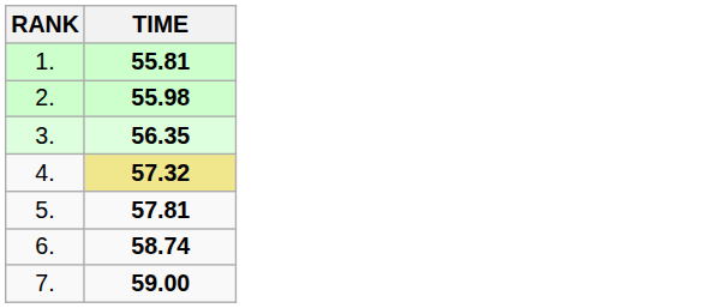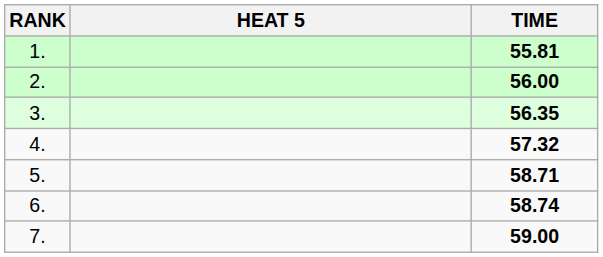 <table class="wikitable" style="border-collapse: collapse; font-size: 90%;">
 <tr>
 <th>RANK</th>
+<th align="left" style="width: 20em">HEAT 5</th>
 <th align="center" style="width: 6em">TIME</th>
 </tr>
 <tr style="background:#ccffcc;">
 <td align="center">1.</td>
+<td></td>
 <td align="center"><strong>55.81</strong></td>
 </tr>
 <tr style="background:#ccffcc;">
 <td align="center">2.</td>
-<td align="center"><strong>55.98</strong></td>
+<td></td>
+<td align="center"><strong>56.00</strong></td>
 </tr>
 <tr style="background:#ddffdd;">
 <td align="center">3.</td>
+<td></td>
 <td align="center"><strong>56.35</strong></td>
 </tr>
 <tr>
 <td align="center">4.</td>
-<td align="center" style="background: khaki;"><strong>57.32</strong></td>
+<td></td>
+<td align="center"><strong>57.32</strong></td>
 </tr>
 <tr>
 <td align="center">5.</td>
-<td align="center"><strong>57.81</strong></td>
+<td></td>
+<td align="center"><strong>58.71</strong></td>
 </tr>
 <tr>
 <td align="center">6.</td>
+<td></td>
 <td align="center"><strong>58.74</strong></td>
 </tr>
 <tr>
 <td align="center">7.</td>
+<td></td>
 <td align="center"><strong>59.00</strong></td>
 </tr>
 </table>
